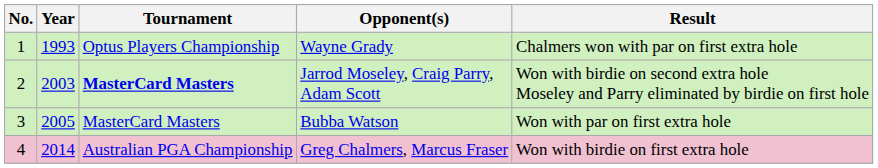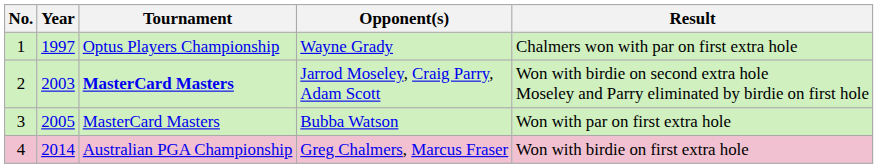 <table class="wikitable" style="font-size:95%;">
 <tr>
 <th>No.</th>
 <th>Year</th>
 <th>Tournament</th>
 <th>Opponent(s)</th>
 <th>Result</th>
 </tr>
 <tr style="background:#D0F0C0;">
 <td align=center>1</td>
-<td><a href='#'>1993</a></td>
+<td><a href='#'>1997</a></td>
 <td><a href='#'>Optus Players Championship</a></td>
 <td> <a href='#'>Wayne Grady</a></td>
 <td>Chalmers won with par on first extra hole</td>
 </tr>
 <tr style="background:#D0F0C0;">
 <td align=center>2</td>
 <td><a href='#'>2003</a></td>
 <td><strong><a href='#'>MasterCard Masters</a></strong></td>
 <td> <a href='#'>Jarrod Moseley</a>,  <a href='#'>Craig Parry</a>,<br> <a href='#'>Adam Scott</a></td>
 <td>Won with birdie on second extra hole<br>Moseley and Parry eliminated by birdie on first hole</td>
 </tr>
 <tr style="background:#D0F0C0;">
 <td align=center>3</td>
 <td><a href='#'>2005</a></td>
 <td><a href='#'>MasterCard Masters</a></td>
 <td> <a href='#'>Bubba Watson</a></td>
 <td>Won with par on first extra hole</td>
 </tr>
 <tr style="background:#F2C1D1;">
 <td align=center>4</td>
 <td><a href='#'>2014</a></td>
 <td><a href='#'>Australian PGA Championship</a></td>
 <td> <a href='#'>Greg Chalmers</a>,  <a href='#'>Marcus Fraser</a></td>
 <td>Won with birdie on first extra hole</td>
 </tr>
 </table>
